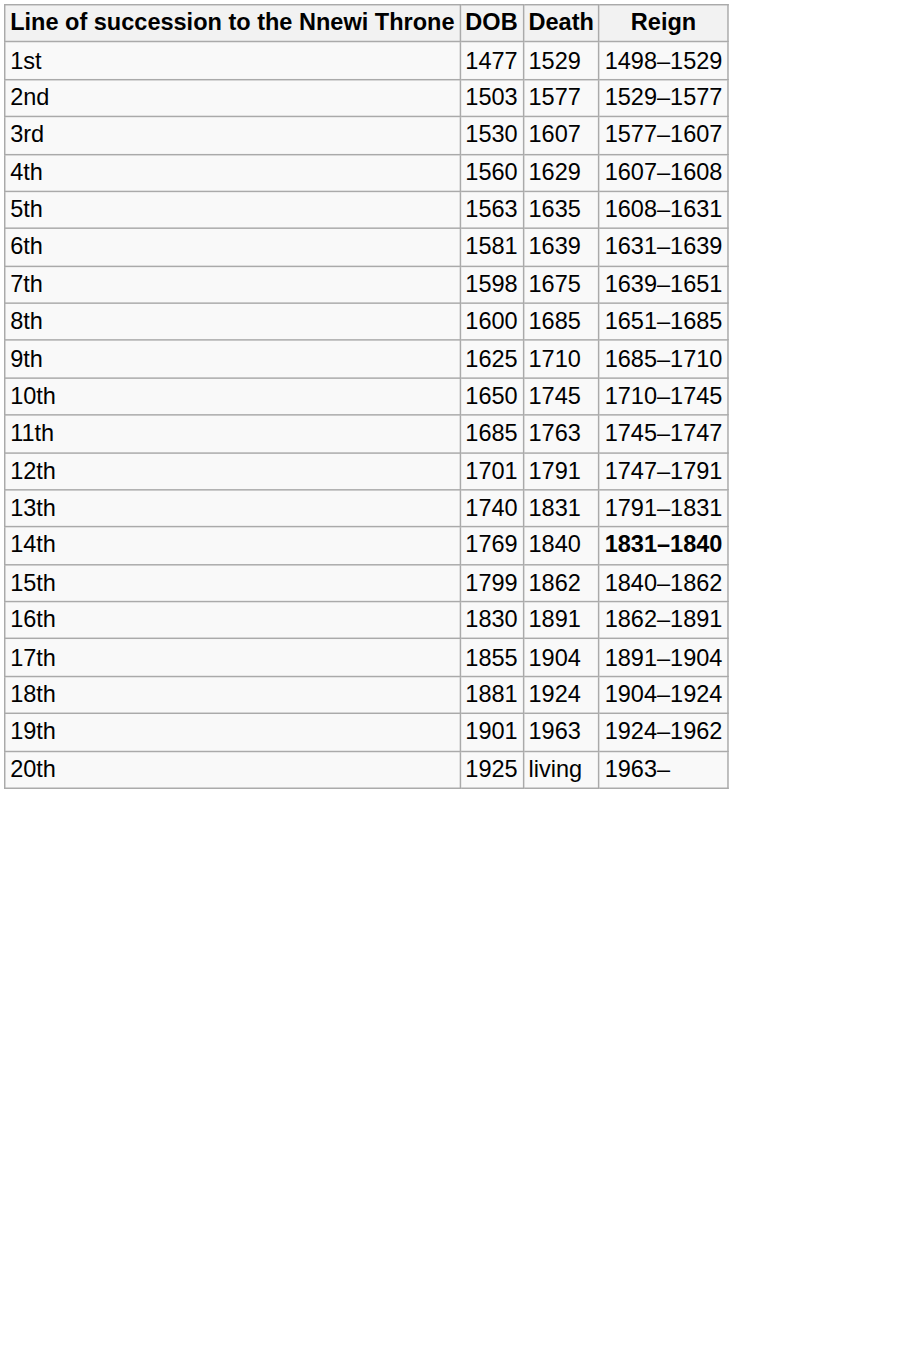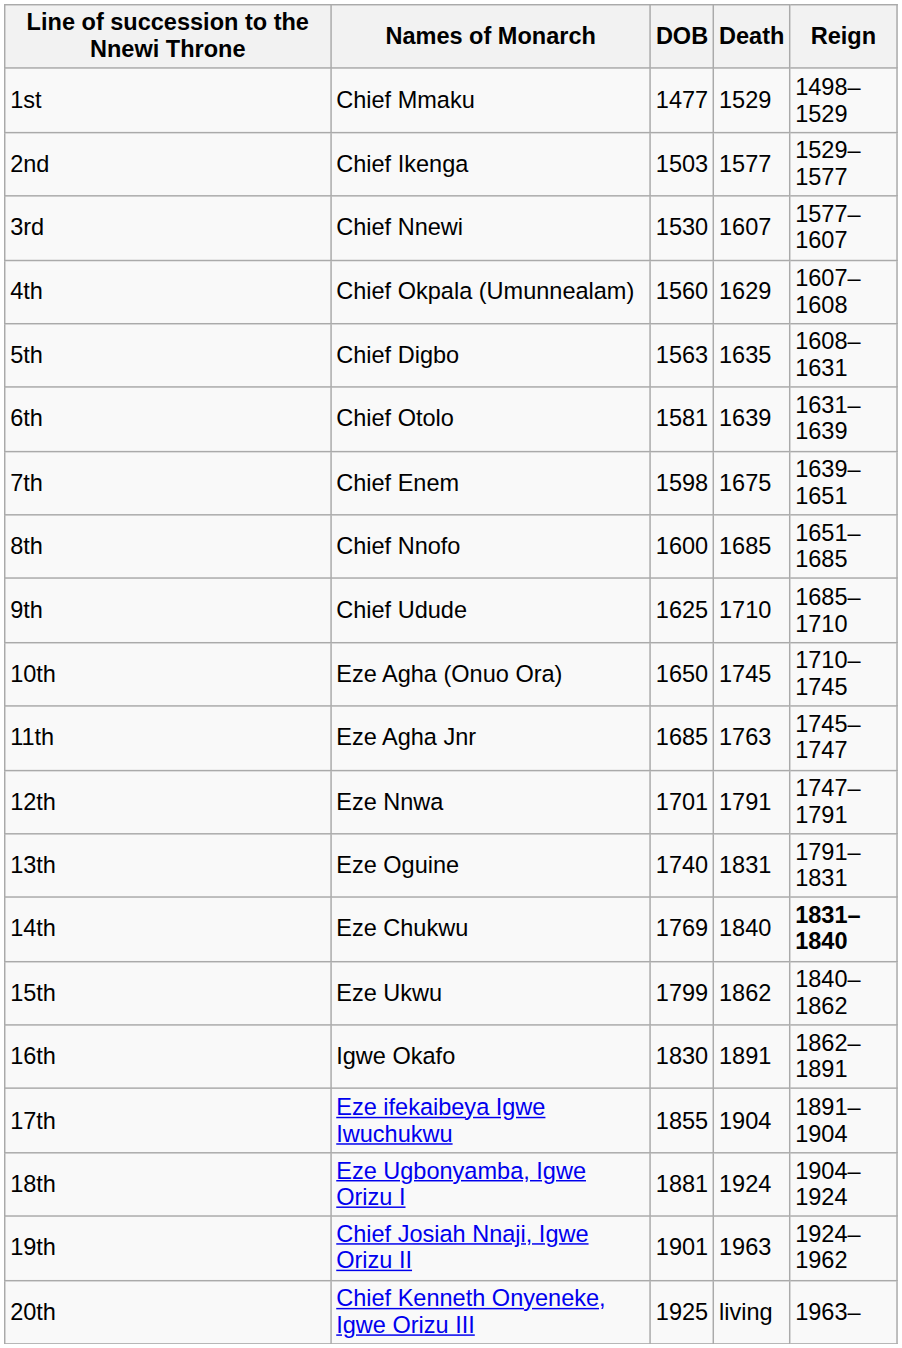 <table class="wikitable sortable">
 <tr>
 <th>Line of succession to the Nnewi Throne</th>
+<th>Names of Monarch</th>
 <th>DOB</th>
 <th>Death</th>
 <th>Reign</th>
 </tr>
 <tr>
 <td>1st</td>
+<td>Chief Mmaku</td>
 <td>1477</td>
 <td>1529</td>
 <td>1498–1529</td>
 </tr>
 <tr>
 <td>2nd</td>
+<td>Chief Ikenga</td>
 <td>1503</td>
 <td>1577</td>
 <td>1529–1577</td>
 </tr>
 <tr>
 <td>3rd</td>
+<td>Chief Nnewi</td>
 <td>1530</td>
 <td>1607</td>
 <td>1577–1607</td>
 </tr>
 <tr>
 <td>4th</td>
+<td>Chief Okpala (Umunnealam)</td>
 <td>1560</td>
 <td>1629</td>
 <td>1607–1608</td>
 </tr>
 <tr>
 <td>5th</td>
+<td>Chief Digbo</td>
 <td>1563</td>
 <td>1635</td>
 <td>1608–1631</td>
 </tr>
 <tr>
 <td>6th</td>
+<td>Chief Otolo</td>
 <td>1581</td>
 <td>1639</td>
 <td>1631–1639</td>
 </tr>
 <tr>
 <td>7th</td>
+<td>Chief Enem</td>
 <td>1598</td>
 <td>1675</td>
 <td>1639–1651</td>
 </tr>
 <tr>
 <td>8th</td>
+<td>Chief Nnofo</td>
 <td>1600</td>
 <td>1685</td>
 <td>1651–1685</td>
 </tr>
 <tr>
 <td>9th</td>
+<td>Chief Udude</td>
 <td>1625</td>
 <td>1710</td>
 <td>1685–1710</td>
 </tr>
 <tr>
 <td>10th</td>
+<td>Eze Agha (Onuo Ora)</td>
 <td>1650</td>
 <td>1745</td>
 <td>1710–1745</td>
 </tr>
 <tr>
 <td>11th</td>
+<td>Eze Agha Jnr</td>
 <td>1685</td>
 <td>1763</td>
 <td>1745–1747</td>
 </tr>
 <tr>
 <td>12th</td>
+<td>Eze Nnwa</td>
 <td>1701</td>
 <td>1791</td>
 <td>1747–1791</td>
 </tr>
 <tr>
 <td>13th</td>
+<td>Eze Oguine</td>
 <td>1740</td>
 <td>1831</td>
 <td>1791–1831</td>
 </tr>
 <tr>
 <td>14th</td>
+<td>Eze Chukwu</td>
 <td>1769</td>
 <td>1840</td>
 <td><strong>1831–1840</strong></td>
 </tr>
 <tr>
 <td>15th</td>
+<td>Eze Ukwu</td>
 <td>1799</td>
 <td>1862</td>
 <td>1840–1862</td>
 </tr>
 <tr>
 <td>16th</td>
+<td>Igwe Okafo</td>
 <td>1830</td>
 <td>1891</td>
 <td>1862–1891</td>
 </tr>
 <tr>
 <td>17th</td>
+<td><a href='#'>Eze ifekaibeya Igwe Iwuchukwu</a></td>
 <td>1855</td>
 <td>1904</td>
 <td>1891–1904</td>
 </tr>
 <tr>
 <td>18th</td>
+<td><a href='#'>Eze Ugbonyamba, Igwe Orizu I</a></td>
 <td>1881</td>
 <td>1924</td>
 <td>1904–1924</td>
 </tr>
 <tr>
 <td>19th</td>
+<td><a href='#'>Chief Josiah Nnaji, Igwe Orizu II</a></td>
 <td>1901</td>
 <td>1963</td>
 <td>1924–1962</td>
 </tr>
 <tr>
 <td>20th</td>
+<td><a href='#'>Chief Kenneth Onyeneke, Igwe Orizu III</a></td>
 <td>1925</td>
 <td>living</td>
 <td>1963–</td>
 </tr>
 </table>
